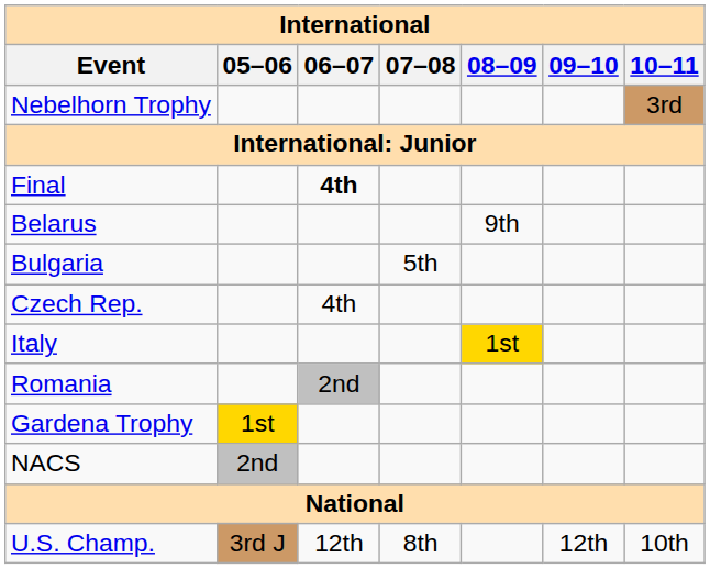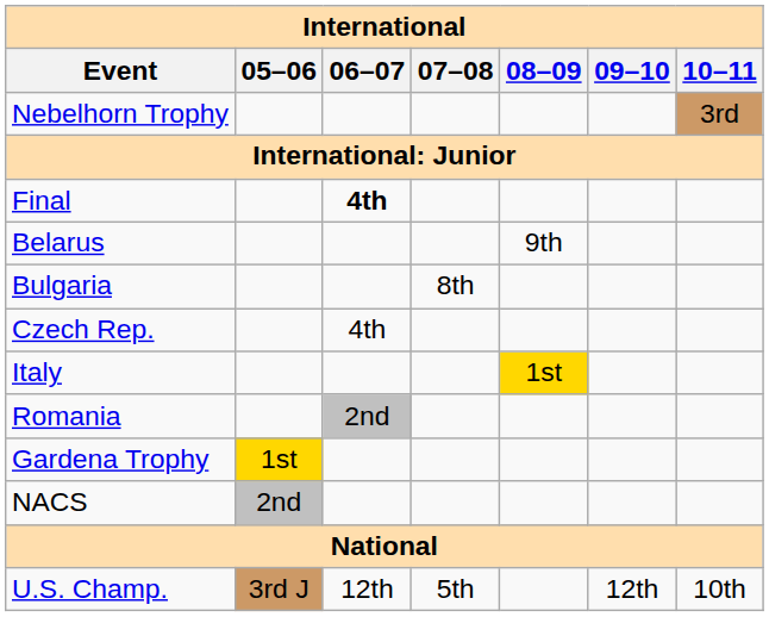 <table class="wikitable" style="text-align:center">
 <tr>
 <th colspan="7" style="background:#ffdead; text-align:center;">International</th>
 </tr>
 <tr>
 <th>Event</th>
 <th>05–06</th>
 <th>06–07</th>
 <th>07–08</th>
 <th><a href='#'>08–09</a></th>
 <th><a href='#'>09–10</a></th>
 <th><a href='#'>10–11</a></th>
 </tr>
 <tr>
 <td align=left><a href='#'>Nebelhorn Trophy</a></td>
 <td></td>
 <td></td>
 <td></td>
 <td></td>
 <td></td>
 <td bgcolor=cc9966>3rd</td>
 </tr>
 <tr>
 <th colspan="7" style="background:#ffdead; text-align:center;">International: Junior</th>
 </tr>
 <tr>
 <td align=left> <a href='#'>Final</a></td>
 <td></td>
 <td><strong>4th</strong></td>
 <td></td>
 <td></td>
 <td></td>
 <td></td>
 </tr>
 <tr>
 <td align=left> <a href='#'>Belarus</a></td>
 <td></td>
 <td></td>
 <td></td>
 <td>9th</td>
 <td></td>
 <td></td>
 </tr>
 <tr>
 <td align=left> <a href='#'>Bulgaria</a></td>
 <td></td>
 <td></td>
-<td>5th</td>
+<td>8th</td>
 <td></td>
 <td></td>
 <td></td>
 </tr>
 <tr>
 <td align=left> <a href='#'>Czech Rep.</a></td>
 <td></td>
 <td>4th</td>
 <td></td>
 <td></td>
 <td></td>
 <td></td>
 </tr>
 <tr>
 <td align=left> <a href='#'>Italy</a></td>
 <td></td>
 <td></td>
 <td></td>
 <td bgcolor=gold>1st</td>
 <td></td>
 <td></td>
 </tr>
 <tr>
 <td align=left> <a href='#'>Romania</a></td>
 <td></td>
 <td bgcolor=silver>2nd</td>
 <td></td>
 <td></td>
 <td></td>
 <td></td>
 </tr>
 <tr>
 <td align=left><a href='#'>Gardena Trophy</a></td>
 <td bgcolor="gold">1st</td>
 <td></td>
 <td></td>
 <td></td>
 <td></td>
 <td></td>
 </tr>
 <tr>
 <td align=left>NACS</td>
 <td bgcolor="silver">2nd</td>
 <td></td>
 <td></td>
 <td></td>
 <td></td>
 <td></td>
 </tr>
 <tr>
 <th colspan="7" style="background:#ffdead; text-align:center;">National</th>
 </tr>
 <tr>
 <td align=left><a href='#'>U.S. Champ.</a></td>
 <td bgcolor="cc9966">3rd J</td>
 <td>12th</td>
-<td>8th</td>
+<td>5th</td>
 <td></td>
 <td>12th</td>
 <td>10th</td>
 </tr>
 </table>
